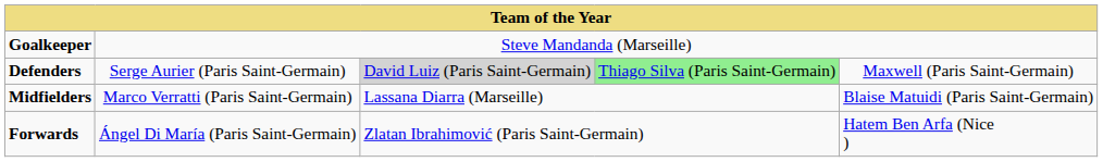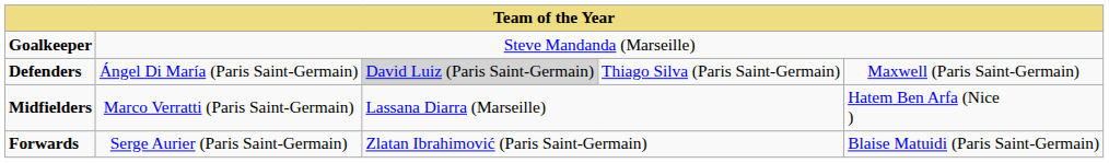 <table class="wikitable">
 <tr>
 <th colspan="5" style="background-color: #eedd82">Team of the Year</th>
 </tr>
 <tr>
 <td><strong>Goalkeeper</strong></td>
 <td colspan="4" align="center"> <a href='#'>Steve Mandanda</a> (Marseille)</td>
 </tr>
 <tr>
 <td><strong>Defenders</strong></td>
-<td align="center"> <a href='#'>Serge Aurier</a> (Paris Saint-Germain)</td>
+<td align="center"> <a href='#'>Ángel Di María</a> (Paris Saint-Germain)</td>
 <td align="center" style="background: lightgrey;"> <a href='#'>David Luiz</a> (Paris Saint-Germain)</td>
-<td align="center" style="background: lightgreen;"> <a href='#'>Thiago Silva</a> (Paris Saint-Germain)</td>
+<td align="center"> <a href='#'>Thiago Silva</a> (Paris Saint-Germain)</td>
 <td align="center"> <a href='#'>Maxwell</a> (Paris Saint-Germain)</td>
 </tr>
 <tr>
 <td><strong>Midfielders</strong></td>
 <td align="center"> <a href='#'>Marco Verratti</a> (Paris Saint-Germain)</td>
 <td colspan="2"> <a href='#'>Lassana Diarra</a> (Marseille)</td>
-<td> <a href='#'>Blaise Matuidi</a> (Paris Saint-Germain)</td>
+<td> <a href='#'>Hatem Ben Arfa</a> (Nice<br>)</td>
 </tr>
 <tr>
 <td><strong>Forwards</strong></td>
-<td align="center"> <a href='#'>Ángel Di María</a> (Paris Saint-Germain)</td>
+<td align="center"> <a href='#'>Serge Aurier</a> (Paris Saint-Germain)</td>
 <td colspan="2"> <a href='#'>Zlatan Ibrahimović</a> (Paris Saint-Germain)</td>
-<td> <a href='#'>Hatem Ben Arfa</a> (Nice<br>)</td>
+<td> <a href='#'>Blaise Matuidi</a> (Paris Saint-Germain)</td>
 </tr>
 </table>
